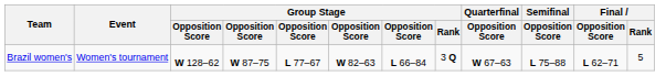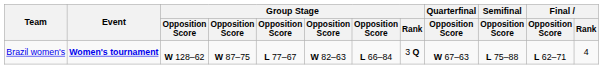 <table class=wikitable style=font-size:90%;text-align:center>
 <tr>
 <th rowspan=2>Team</th>
 <th rowspan=2>Event</th>
 <th colspan=6>Group Stage</th>
 <th>Quarterfinal</th>
 <th>Semifinal</th>
 <th colspan=2>Final / </th>
 </tr>
 <tr style=font-size:95%>
 <th>Opposition<br>Score</th>
 <th>Opposition<br>Score</th>
 <th>Opposition<br>Score</th>
 <th>Opposition<br>Score</th>
 <th>Opposition<br>Score</th>
 <th>Rank</th>
 <th>Opposition<br>Score</th>
 <th>Opposition<br>Score</th>
 <th>Opposition<br>Score</th>
 <th>Rank</th>
 </tr>
 <tr>
 <td align=left><a href='#'>Brazil women's</a></td>
-<td align=left><a href='#'>Women's tournament</a></td>
+<td align=left><strong><a href='#'>Women's tournament</a></strong></td>
 <td><br><strong>W</strong> 128–62</td>
 <td><br><strong>W</strong> 87–75</td>
 <td><br><strong>L</strong> 77–67</td>
 <td><br><strong>W</strong> 82–63</td>
 <td><br><strong>L</strong> 66–84</td>
 <td>3 <strong>Q</strong></td>
 <td><br><strong>W</strong> 67–63</td>
 <td><br><strong>L</strong> 75–88</td>
 <td><br><strong>L</strong> 62–71</td>
-<td>5</td>
+<td>4</td>
 </tr>
 </table>
